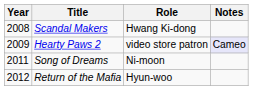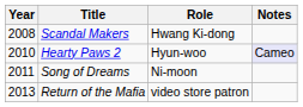 <table class="wikitable sortable plainrowheaders">
 <tr>
 <th>Year</th>
 <th>Title</th>
 <th>Role</th>
 <th>Notes</th>
 </tr>
 <tr>
 <td>2008</td>
 <td><em><a href='#'>Scandal Makers</a></em></td>
 <td>Hwang Ki-dong</td>
 <td></td>
 </tr>
 <tr>
-<td>2009</td>
+<td>2010</td>
 <td><em><a href='#'>Hearty Paws 2</a></em></td>
-<td>video store patron</td>
+<td>Hyun-woo</td>
 <td style="background: lavender;">Cameo</td>
 </tr>
 <tr>
 <td>2011</td>
 <td><em>Song of Dreams</em></td>
 <td>Ni-moon</td>
 <td></td>
 </tr>
 <tr>
-<td>2012</td>
+<td>2013</td>
 <td><em>Return of the Mafia </em></td>
-<td>Hyun-woo</td>
+<td>video store patron</td>
 <td></td>
 </tr>
 </table>
